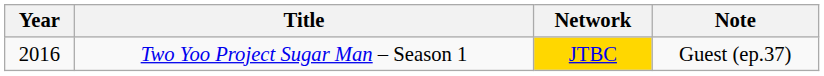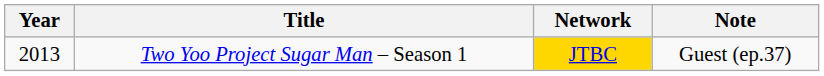 <table width="50%" class="wikitable" style="text-align:center;">
 <tr>
 <th>Year</th>
 <th>Title</th>
 <th>Network</th>
 <th>Note</th>
 </tr>
 <tr>
-<td>2016</td>
+<td>2013</td>
 <td><em><a href='#'>Two Yoo Project Sugar Man</a></em> – Season 1</td>
 <td style="background: gold;"><a href='#'>JTBC</a></td>
 <td>Guest (ep.37)</td>
 </tr>
 </table>
